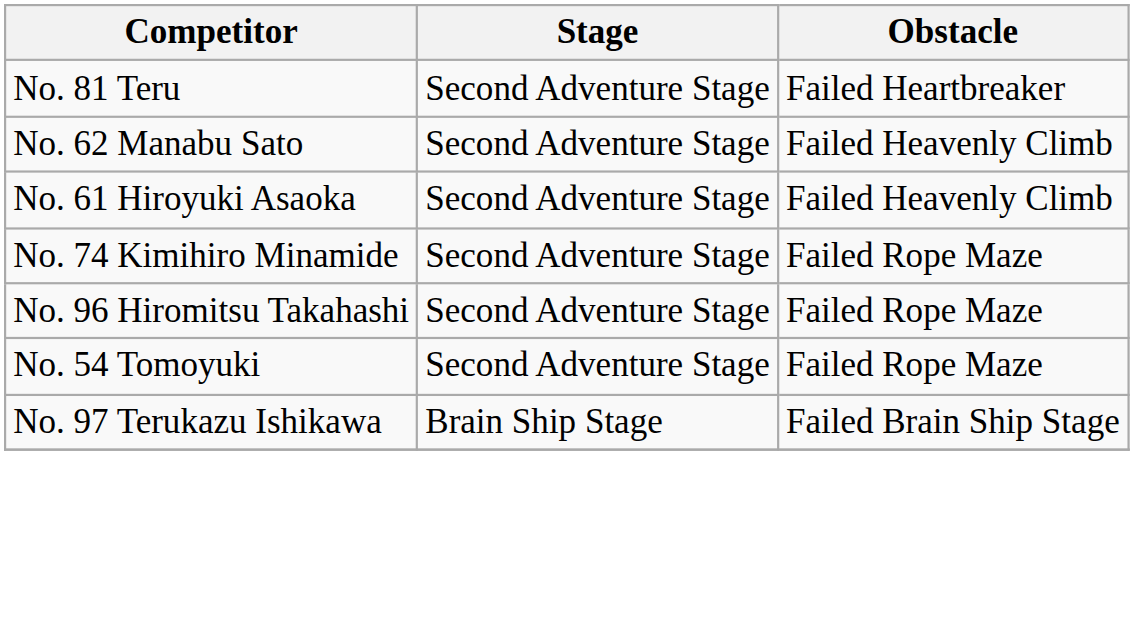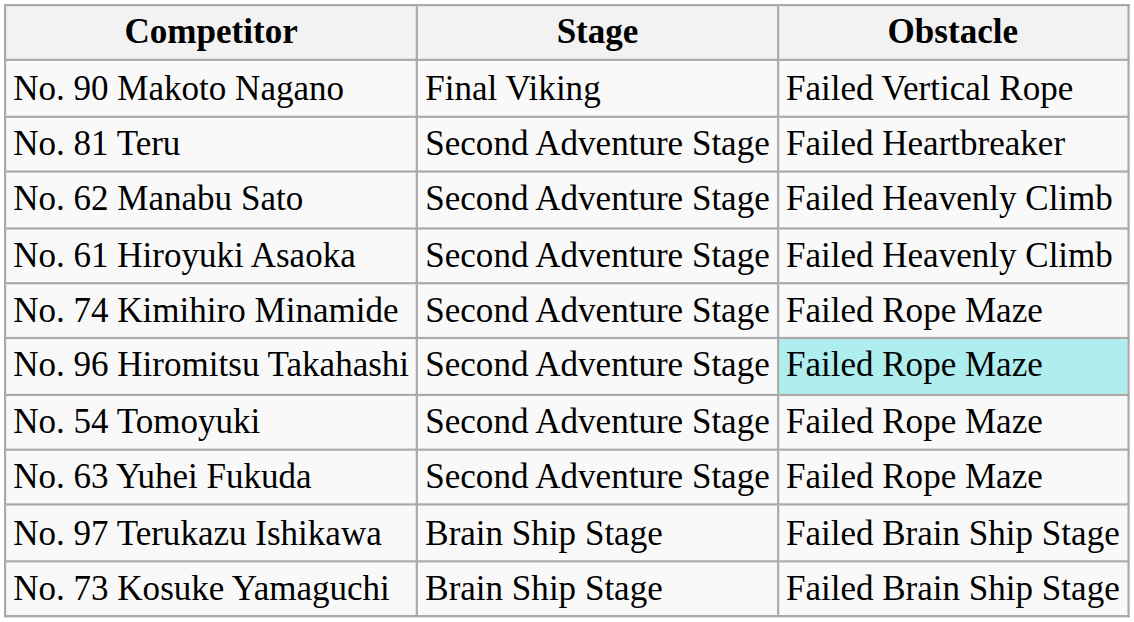 <table class="wikitable">
 <tr>
 <th>Competitor</th>
 <th>Stage</th>
 <th>Obstacle</th>
+</tr>
+<tr>
+<td>No. 90 Makoto Nagano</td>
+<td>Final Viking</td>
+<td>Failed Vertical Rope</td>
 </tr>
 <tr>
 <td>No. 81 Teru</td>
 <td>Second Adventure Stage</td>
 <td>Failed Heartbreaker</td>
 </tr>
 <tr>
 <td>No. 62 Manabu Sato</td>
 <td>Second Adventure Stage</td>
 <td>Failed Heavenly Climb</td>
 </tr>
 <tr>
 <td>No. 61 Hiroyuki Asaoka</td>
 <td>Second Adventure Stage</td>
 <td>Failed Heavenly Climb</td>
 </tr>
 <tr>
 <td>No. 74 Kimihiro Minamide</td>
 <td>Second Adventure Stage</td>
 <td>Failed Rope Maze</td>
 </tr>
 <tr>
 <td>No. 96 Hiromitsu Takahashi</td>
 <td>Second Adventure Stage</td>
+<td style="background: paleturquoise;">Failed Rope Maze</td>
+</tr>
+<tr>
+<td>No. 54 Tomoyuki</td>
+<td>Second Adventure Stage</td>
 <td>Failed Rope Maze</td>
 </tr>
 <tr>
-<td>No. 54 Tomoyuki</td>
+<td>No. 63 Yuhei Fukuda</td>
 <td>Second Adventure Stage</td>
 <td>Failed Rope Maze</td>
 </tr>
 <tr>
 <td>No. 97 Terukazu Ishikawa</td>
 <td>Brain Ship Stage</td>
 <td>Failed Brain Ship Stage</td>
 </tr>
 <tr>
+<td>No. 73 Kosuke Yamaguchi</td>
+<td>Brain Ship Stage</td>
+<td>Failed Brain Ship Stage</td>
+</tr>
+<tr>
 </tr>
 </table>
